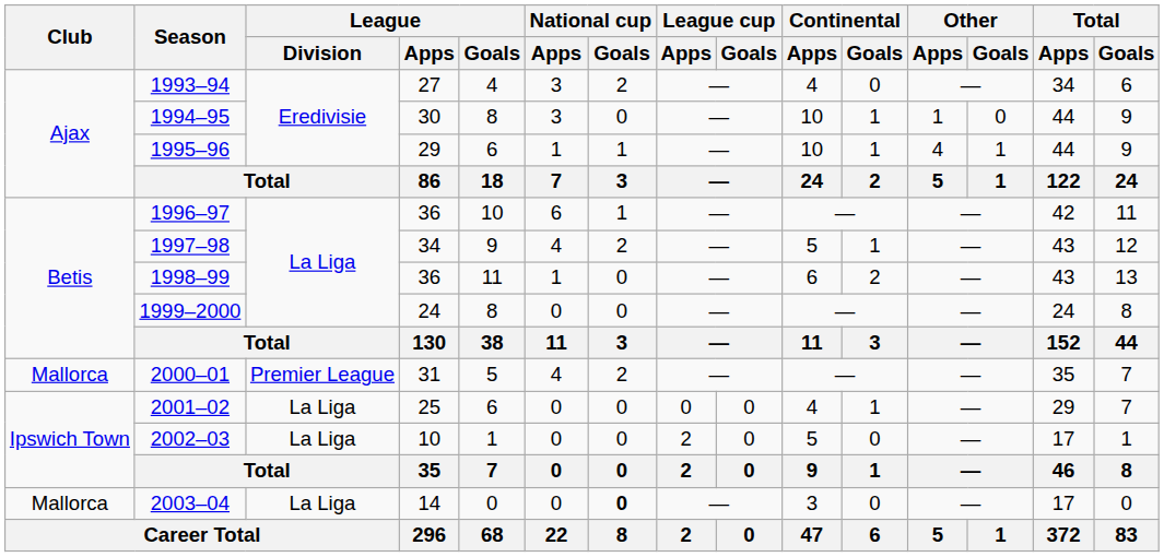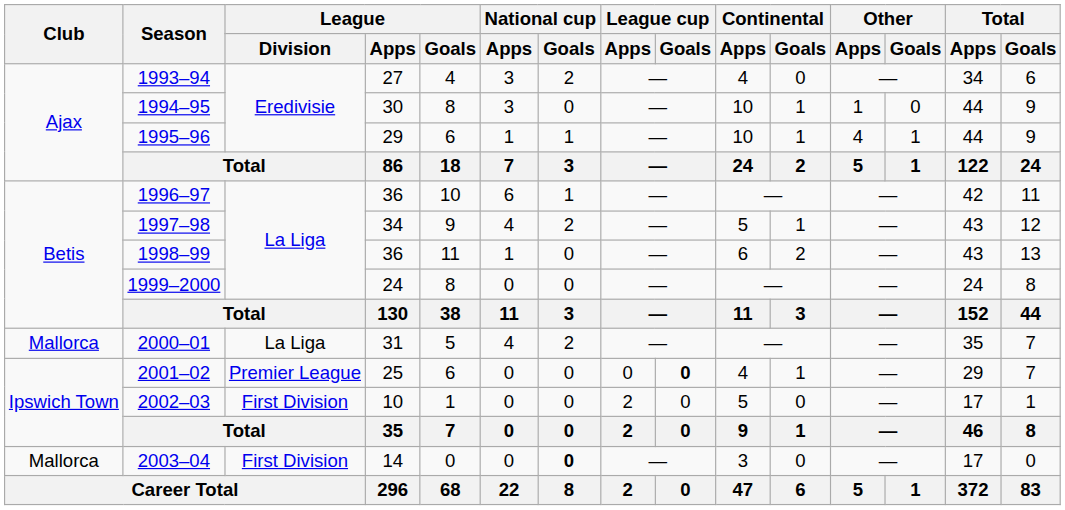 <table class="wikitable" style="text-align:center">
 <tr>
 <th rowspan="2">Club</th>
 <th rowspan="2">Season</th>
 <th colspan="3">League</th>
 <th colspan="2">National cup</th>
 <th colspan="2">League cup</th>
 <th colspan="2">Continental</th>
 <th colspan="2">Other</th>
 <th colspan="2">Total</th>
 </tr>
 <tr>
 <th>Division</th>
 <th>Apps</th>
 <th>Goals</th>
 <th>Apps</th>
 <th>Goals</th>
 <th>Apps</th>
 <th>Goals</th>
 <th>Apps</th>
 <th>Goals</th>
 <th>Apps</th>
 <th>Goals</th>
 <th>Apps</th>
 <th>Goals</th>
 </tr>
 <tr>
 <td rowspan="4"><a href='#'>Ajax</a></td>
 <td><a href='#'>1993–94</a></td>
 <td rowspan="3"><a href='#'>Eredivisie</a></td>
 <td>27</td>
 <td>4</td>
 <td>3</td>
 <td>2</td>
 <td colspan="2">—</td>
 <td>4</td>
 <td>0</td>
 <td colspan="2">—</td>
 <td>34</td>
 <td>6</td>
 </tr>
 <tr>
 <td><a href='#'>1994–95</a></td>
 <td>30</td>
 <td>8</td>
 <td>3</td>
 <td>0</td>
 <td colspan="2">—</td>
 <td>10</td>
 <td>1</td>
 <td>1</td>
 <td>0</td>
 <td>44</td>
 <td>9</td>
 </tr>
 <tr>
 <td><a href='#'>1995–96</a></td>
 <td>29</td>
 <td>6</td>
 <td>1</td>
 <td>1</td>
 <td colspan="2">—</td>
 <td>10</td>
 <td>1</td>
 <td>4</td>
 <td>1</td>
 <td>44</td>
 <td>9</td>
 </tr>
 <tr>
 <th colspan="2">Total</th>
 <th>86</th>
 <th>18</th>
 <th>7</th>
 <th>3</th>
 <th colspan="2">—</th>
 <th>24</th>
 <th>2</th>
 <th>5</th>
 <th>1</th>
 <th>122</th>
 <th>24</th>
 </tr>
 <tr>
 <td rowspan="5"><a href='#'>Betis</a></td>
 <td><a href='#'>1996–97</a></td>
 <td rowspan="4"><a href='#'>La Liga</a></td>
 <td>36</td>
 <td>10</td>
 <td>6</td>
 <td>1</td>
 <td colspan="2">—</td>
 <td colspan="2">—</td>
 <td colspan="2">—</td>
 <td>42</td>
 <td>11</td>
 </tr>
 <tr>
 <td><a href='#'>1997–98</a></td>
 <td>34</td>
 <td>9</td>
 <td>4</td>
 <td>2</td>
 <td colspan="2">—</td>
 <td>5</td>
 <td>1</td>
 <td colspan="2">—</td>
 <td>43</td>
 <td>12</td>
 </tr>
 <tr>
 <td><a href='#'>1998–99</a></td>
 <td>36</td>
 <td>11</td>
 <td>1</td>
 <td>0</td>
 <td colspan="2">—</td>
 <td>6</td>
 <td>2</td>
 <td colspan="2">—</td>
 <td>43</td>
 <td>13</td>
 </tr>
 <tr>
 <td><a href='#'>1999–2000</a></td>
 <td>24</td>
 <td>8</td>
 <td>0</td>
 <td>0</td>
 <td colspan="2">—</td>
 <td colspan="2">—</td>
 <td colspan="2">—</td>
 <td>24</td>
 <td>8</td>
 </tr>
 <tr>
 <th colspan="2">Total</th>
 <th>130</th>
 <th>38</th>
 <th>11</th>
 <th>3</th>
 <th colspan="2">—</th>
 <th>11</th>
 <th>3</th>
 <th colspan="2">—</th>
 <th>152</th>
 <th>44</th>
 </tr>
 <tr>
 <td><a href='#'>Mallorca</a></td>
 <td><a href='#'>2000–01</a></td>
-<td><a href='#'>Premier League</a></td>
+<td>La Liga</td>
 <td>31</td>
 <td>5</td>
 <td>4</td>
 <td>2</td>
 <td colspan="2">—</td>
 <td colspan="2">—</td>
 <td colspan="2">—</td>
 <td>35</td>
 <td>7</td>
 </tr>
 <tr>
 <td rowspan="3"><a href='#'>Ipswich Town</a></td>
 <td><a href='#'>2001–02</a></td>
-<td>La Liga</td>
+<td><a href='#'>Premier League</a></td>
 <td>25</td>
 <td>6</td>
 <td>0</td>
 <td>0</td>
 <td>0</td>
-<td>0</td>
+<td><strong>0</strong></td>
 <td>4</td>
 <td>1</td>
 <td colspan="2">—</td>
 <td>29</td>
 <td>7</td>
 </tr>
 <tr>
 <td><a href='#'>2002–03</a></td>
-<td>La Liga</td>
+<td><a href='#'>First Division</a></td>
 <td>10</td>
 <td>1</td>
 <td>0</td>
 <td>0</td>
 <td>2</td>
 <td>0</td>
 <td>5</td>
 <td>0</td>
 <td colspan="2">—</td>
 <td>17</td>
 <td>1</td>
 </tr>
 <tr>
 <th colspan="2">Total</th>
 <th>35</th>
 <th>7</th>
 <th>0</th>
 <th>0</th>
 <th>2</th>
 <th>0</th>
 <th>9</th>
 <th>1</th>
 <th colspan="2">—</th>
 <th>46</th>
 <th>8</th>
 </tr>
 <tr>
 <td>Mallorca</td>
 <td><a href='#'>2003–04</a></td>
-<td>La Liga</td>
+<td><a href='#'>First Division</a></td>
 <td>14</td>
 <td>0</td>
 <td>0</td>
 <td><strong>0</strong></td>
 <td colspan="2">—</td>
 <td>3</td>
 <td>0</td>
 <td colspan="2">—</td>
 <td>17</td>
 <td>0</td>
 </tr>
 <tr>
 <th colspan="3">Career Total</th>
 <th>296</th>
 <th>68</th>
 <th>22</th>
 <th>8</th>
 <th>2</th>
 <th>0</th>
 <th>47</th>
 <th>6</th>
 <th>5</th>
 <th>1</th>
 <th>372</th>
 <th>83</th>
 </tr>
 </table>
